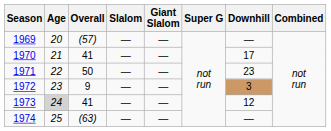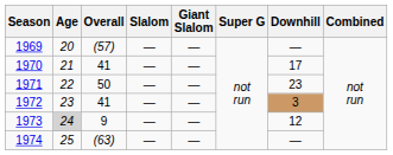 <table class="wikitable" style="text-align:center; font-size:95%;">
 <tr>
 <th>Season</th>
 <th>Age</th>
 <th>Overall</th>
 <th>Slalom</th>
 <th>Giant<br>Slalom</th>
 <th>Super G</th>
 <th>Downhill</th>
 <th>Combined</th>
 </tr>
 <tr>
 <td><a href='#'>1969</a></td>
 <td><em>20</em></td>
 <td><em>(57)</em></td>
 <td>—</td>
 <td>—</td>
 <td rowspan=6><em>not<br>run</em></td>
 <td>—</td>
 <td rowspan=6><em>not<br>run</em></td>
 </tr>
 <tr>
 <td><a href='#'>1970</a></td>
 <td><em>21</em></td>
 <td>41</td>
 <td>—</td>
 <td>—</td>
 <td>17</td>
 </tr>
 <tr>
 <td><a href='#'>1971</a></td>
 <td><em>22</em></td>
 <td>50</td>
 <td>—</td>
 <td>—</td>
 <td>23</td>
 </tr>
 <tr>
 <td><a href='#'>1972</a></td>
 <td><em>23</em></td>
-<td>9</td>
+<td>41</td>
 <td>—</td>
 <td>—</td>
 <td bgcolor="cc9966">3</td>
 </tr>
 <tr>
 <td><a href='#'>1973</a></td>
 <td style="background: lightgrey;"><em>24</em></td>
-<td>41</td>
+<td>9</td>
 <td>—</td>
 <td>—</td>
 <td>12</td>
 </tr>
 <tr>
 <td><a href='#'>1974</a></td>
 <td><em>25</em></td>
 <td><em>(63)</em></td>
 <td>—</td>
 <td>—</td>
 <td>—</td>
 </tr>
 </table>
